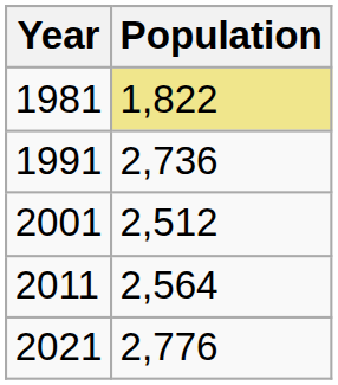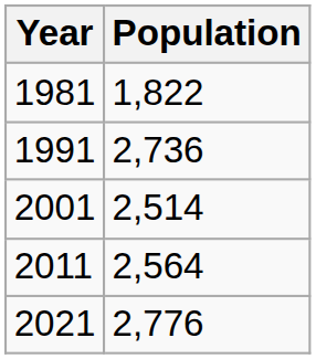 <table class="wikitable">
 <tr>
 <th>Year</th>
 <th>Population</th>
 </tr>
 <tr>
 <td>1981</td>
-<td style="background: khaki;">1,822</td>
+<td>1,822</td>
 </tr>
 <tr>
 <td>1991</td>
 <td>2,736</td>
 </tr>
 <tr>
 <td>2001</td>
-<td>2,512</td>
+<td>2,514</td>
 </tr>
 <tr>
 <td>2011</td>
 <td>2,564</td>
 </tr>
 <tr>
 <td>2021</td>
 <td>2,776</td>
 </tr>
 </table>
